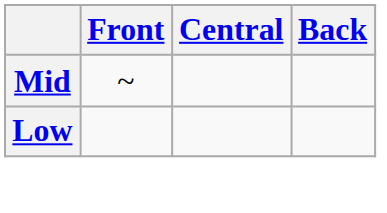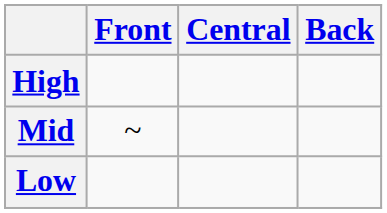 <table class="wikitable" style="text-align:center">
 <tr>
 <th></th>
 <th><a href='#'>Front</a></th>
 <th><a href='#'>Central</a></th>
 <th><a href='#'>Back</a></th>
+</tr>
+<tr>
+<th><a href='#'>High</a></th>
+<td align="center"></td>
+<td align="center"></td>
+<td align="center"></td>
 </tr>
 <tr>
 <th><a href='#'>Mid</a></th>
 <td align="center">~</td>
 <td></td>
 <td align="center"></td>
 </tr>
 <tr>
 <th><a href='#'>Low</a></th>
 <td></td>
 <td align="center"></td>
 <td></td>
 </tr>
 </table>
